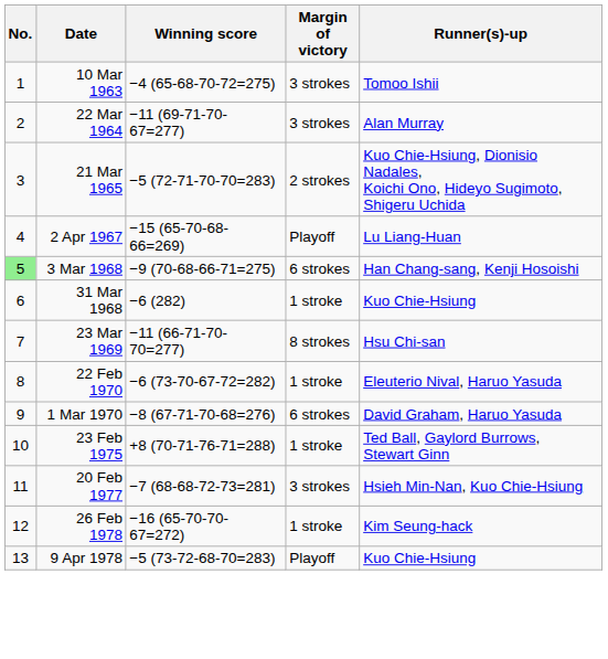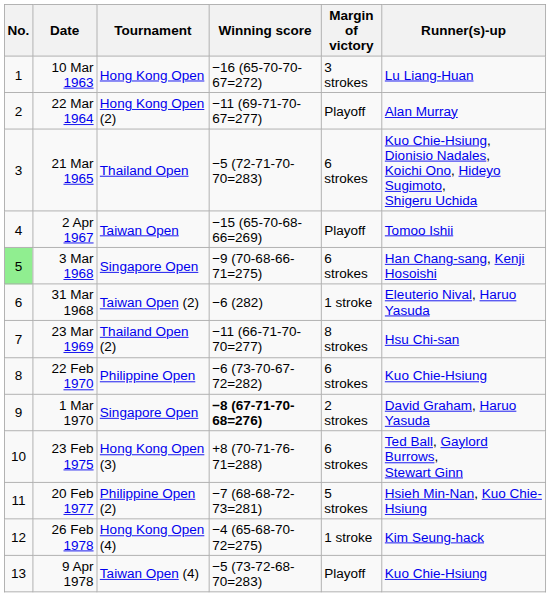 <table class="wikitable" style="font-size:95%;">
 <tr>
 <th>No.</th>
 <th>Date</th>
+<th>Tournament</th>
 <th>Winning score</th>
 <th>Margin of<br>victory</th>
 <th>Runner(s)-up</th>
 </tr>
 <tr>
 <td align=center>1</td>
 <td align=right>10 Mar <a href='#'>1963</a></td>
-<td>−4 (65-68-70-72=275)</td>
+<td><a href='#'>Hong Kong Open</a></td>
+<td>−16 (65-70-70-67=272)</td>
 <td>3 strokes</td>
-<td> <a href='#'>Tomoo Ishii</a></td>
+<td> <a href='#'>Lu Liang-Huan</a></td>
 </tr>
 <tr>
 <td align=center>2</td>
 <td align=right>22 Mar <a href='#'>1964</a></td>
+<td><a href='#'>Hong Kong Open</a> (2)</td>
 <td>−11 (69-71-70-67=277)</td>
-<td>3 strokes</td>
+<td>Playoff</td>
 <td> <a href='#'>Alan Murray</a></td>
 </tr>
 <tr>
 <td align=center>3</td>
 <td align=right>21 Mar <a href='#'>1965</a></td>
+<td><a href='#'>Thailand Open</a></td>
 <td>−5 (72-71-70-70=283)</td>
-<td>2 strokes</td>
+<td>6 strokes</td>
 <td> <a href='#'>Kuo Chie-Hsiung</a>,  <a href='#'>Dionisio Nadales</a>,<br> <a href='#'>Koichi Ono</a>,  <a href='#'>Hideyo Sugimoto</a>,<br> <a href='#'>Shigeru Uchida</a></td>
 </tr>
 <tr>
 <td align=center>4</td>
 <td align=right>2 Apr <a href='#'>1967</a></td>
+<td><a href='#'>Taiwan Open</a></td>
 <td>−15 (65-70-68-66=269)</td>
 <td>Playoff</td>
-<td> <a href='#'>Lu Liang-Huan</a></td>
+<td> <a href='#'>Tomoo Ishii</a></td>
 </tr>
 <tr>
 <td align=center style="background: lightgreen;">5</td>
 <td align=right>3 Mar <a href='#'>1968</a></td>
+<td><a href='#'>Singapore Open</a></td>
 <td>−9 (70-68-66-71=275)</td>
 <td>6 strokes</td>
 <td> <a href='#'>Han Chang-sang</a>,  <a href='#'>Kenji Hosoishi</a></td>
 </tr>
 <tr>
 <td align=center>6</td>
 <td align=right>31 Mar 1968</td>
+<td><a href='#'>Taiwan Open</a> (2)</td>
 <td>−6 (282)</td>
 <td>1 stroke</td>
-<td> <a href='#'>Kuo Chie-Hsiung</a></td>
+<td> <a href='#'>Eleuterio Nival</a>,  <a href='#'>Haruo Yasuda</a></td>
 </tr>
 <tr>
 <td align=center>7</td>
 <td align=right>23 Mar <a href='#'>1969</a></td>
+<td><a href='#'>Thailand Open</a> (2)</td>
 <td>−11 (66-71-70-70=277)</td>
 <td>8 strokes</td>
 <td> <a href='#'>Hsu Chi-san</a></td>
 </tr>
 <tr>
 <td align=center>8</td>
 <td align=right>22 Feb <a href='#'>1970</a></td>
+<td><a href='#'>Philippine Open</a></td>
 <td>−6 (73-70-67-72=282)</td>
-<td>1 stroke</td>
-<td> <a href='#'>Eleuterio Nival</a>,  <a href='#'>Haruo Yasuda</a></td>
+<td>6 strokes</td>
+<td> <a href='#'>Kuo Chie-Hsiung</a></td>
 </tr>
 <tr>
 <td align=center>9</td>
 <td align=right>1 Mar 1970</td>
-<td>−8 (67-71-70-68=276)</td>
-<td>6 strokes</td>
+<td><a href='#'>Singapore Open</a></td>
+<td><strong>−8 (67-71-70-68=276)</strong></td>
+<td>2 strokes</td>
 <td> <a href='#'>David Graham</a>,  <a href='#'>Haruo Yasuda</a></td>
 </tr>
 <tr>
 <td align=center>10</td>
 <td align=right>23 Feb <a href='#'>1975</a></td>
+<td><a href='#'>Hong Kong Open</a> (3)</td>
 <td>+8 (70-71-76-71=288)</td>
-<td>1 stroke</td>
+<td>6 strokes</td>
 <td> <a href='#'>Ted Ball</a>,  <a href='#'>Gaylord Burrows</a>,<br> <a href='#'>Stewart Ginn</a></td>
 </tr>
 <tr>
 <td align=center>11</td>
 <td align=right>20 Feb <a href='#'>1977</a></td>
+<td><a href='#'>Philippine Open</a> (2)</td>
 <td>−7 (68-68-72-73=281)</td>
-<td>3 strokes</td>
+<td>5 strokes</td>
 <td> <a href='#'>Hsieh Min-Nan</a>,  <a href='#'>Kuo Chie-Hsiung</a></td>
 </tr>
 <tr>
 <td align=center>12</td>
 <td align=right>26 Feb <a href='#'>1978</a></td>
-<td>−16 (65-70-70-67=272)</td>
+<td><a href='#'>Hong Kong Open</a> (4)</td>
+<td>−4 (65-68-70-72=275)</td>
 <td>1 stroke</td>
 <td> <a href='#'>Kim Seung-hack</a></td>
 </tr>
 <tr>
 <td align=center>13</td>
 <td align=right>9 Apr 1978</td>
+<td><a href='#'>Taiwan Open</a> (4)</td>
 <td>−5 (73-72-68-70=283)</td>
 <td>Playoff</td>
 <td> <a href='#'>Kuo Chie-Hsiung</a></td>
 </tr>
 </table>
